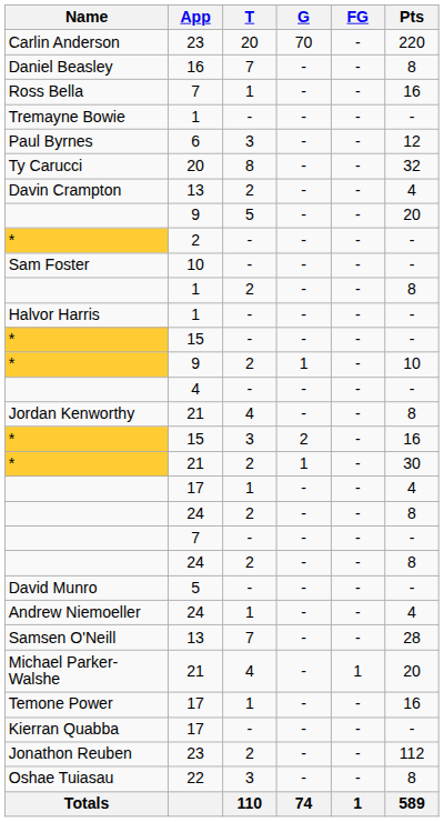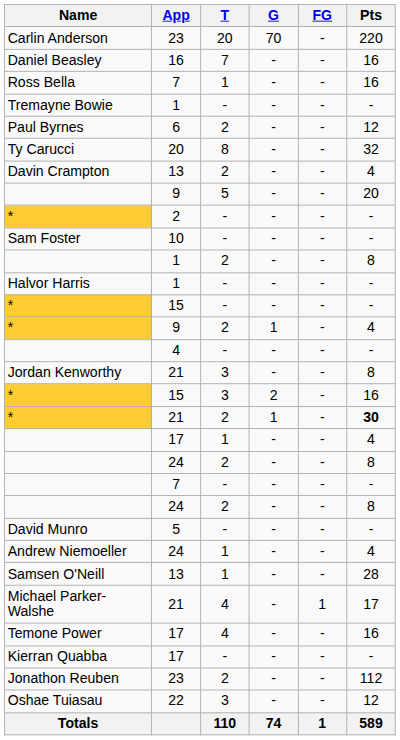 <table class="wikitable sortable" style="text-align: center;">
 <tr>
 <th style="width:10em">Name</th>
 <th style="width:3em"><a href='#'>App</a></th>
 <th style="width:3em"><a href='#'>T</a></th>
 <th style="width:3em"><a href='#'>G</a></th>
 <th style="width:3em"><a href='#'>FG</a></th>
 <th style="width:3em">Pts</th>
 </tr>
 <tr>
 <td style="text-align:left;">Carlin Anderson</td>
 <td>23</td>
 <td>20</td>
 <td>70</td>
 <td>-</td>
 <td>220</td>
 </tr>
 <tr>
 <td style="text-align:left;">Daniel Beasley</td>
 <td>16</td>
 <td>7</td>
 <td>-</td>
 <td>-</td>
-<td>8</td>
+<td>16</td>
 </tr>
 <tr>
 <td style="text-align:left;">Ross Bella</td>
 <td>7</td>
 <td>1</td>
 <td>-</td>
 <td>-</td>
 <td>16</td>
 </tr>
 <tr>
 <td style="text-align:left;">Tremayne Bowie</td>
 <td>1</td>
 <td>-</td>
 <td>-</td>
 <td>-</td>
 <td>-</td>
 </tr>
 <tr>
 <td style="text-align:left;">Paul Byrnes</td>
 <td>6</td>
-<td>3</td>
+<td>2</td>
 <td>-</td>
 <td>-</td>
 <td>12</td>
 </tr>
 <tr>
 <td style="text-align:left;">Ty Carucci</td>
 <td>20</td>
 <td>8</td>
 <td>-</td>
 <td>-</td>
 <td>32</td>
 </tr>
 <tr>
 <td style="text-align:left;">Davin Crampton</td>
 <td>13</td>
 <td>2</td>
 <td>-</td>
 <td>-</td>
 <td>4</td>
 </tr>
 <tr>
 <td style="text-align:left;"></td>
 <td>9</td>
 <td>5</td>
 <td>-</td>
 <td>-</td>
 <td>20</td>
 </tr>
 <tr>
 <td style="text-align:left; background:#FC3;">*</td>
 <td>2</td>
 <td>-</td>
 <td>-</td>
 <td>-</td>
 <td>-</td>
 </tr>
 <tr>
 <td style="text-align:left;">Sam Foster</td>
 <td>10</td>
 <td>-</td>
 <td>-</td>
 <td>-</td>
 <td>-</td>
 </tr>
 <tr>
 <td style="text-align:left;"></td>
 <td>1</td>
 <td>2</td>
 <td>-</td>
 <td>-</td>
 <td>8</td>
 </tr>
 <tr>
 <td style="text-align:left;">Halvor Harris</td>
 <td>1</td>
 <td>-</td>
 <td>-</td>
 <td>-</td>
 <td>-</td>
 </tr>
 <tr>
 <td style="text-align:left; background:#FC3;">*</td>
 <td>15</td>
 <td>-</td>
 <td>-</td>
 <td>-</td>
 <td>-</td>
 </tr>
 <tr>
 <td style="text-align:left; background:#FC3;">*</td>
 <td>9</td>
 <td>2</td>
 <td>1</td>
 <td>-</td>
-<td>10</td>
+<td>4</td>
 </tr>
 <tr>
 <td style="text-align:left;"></td>
 <td>4</td>
 <td>-</td>
 <td>-</td>
 <td>-</td>
 <td>-</td>
 </tr>
 <tr>
 <td style="text-align:left;">Jordan Kenworthy</td>
 <td>21</td>
-<td>4</td>
+<td>3</td>
 <td>-</td>
 <td>-</td>
 <td>8</td>
 </tr>
 <tr>
 <td style="text-align:left; background:#FC3;">*</td>
 <td>15</td>
 <td>3</td>
 <td>2</td>
 <td>-</td>
 <td>16</td>
 </tr>
 <tr>
 <td style="text-align:left; background:#FC3;">*</td>
 <td>21</td>
 <td>2</td>
 <td>1</td>
 <td>-</td>
-<td>30</td>
+<td><strong>30</strong></td>
 </tr>
 <tr>
 <td style="text-align:left;"></td>
 <td>17</td>
 <td>1</td>
 <td>-</td>
 <td>-</td>
 <td>4</td>
 </tr>
 <tr>
 <td style="text-align:left;"></td>
 <td>24</td>
 <td>2</td>
 <td>-</td>
 <td>-</td>
 <td>8</td>
 </tr>
 <tr>
 <td style="text-align:left;"></td>
 <td>7</td>
 <td>-</td>
 <td>-</td>
 <td>-</td>
 <td>-</td>
 </tr>
 <tr>
 <td style="text-align:left;"></td>
 <td>24</td>
 <td>2</td>
 <td>-</td>
 <td>-</td>
 <td>8</td>
 </tr>
 <tr>
 <td style="text-align:left;">David Munro</td>
 <td>5</td>
 <td>-</td>
 <td>-</td>
 <td>-</td>
 <td>-</td>
 </tr>
 <tr>
 <td style="text-align:left;">Andrew Niemoeller</td>
 <td>24</td>
 <td>1</td>
 <td>-</td>
 <td>-</td>
 <td>4</td>
 </tr>
 <tr>
 <td style="text-align:left;">Samsen O'Neill</td>
 <td>13</td>
-<td>7</td>
+<td>1</td>
 <td>-</td>
 <td>-</td>
 <td>28</td>
 </tr>
 <tr>
 <td style="text-align:left;">Michael Parker-Walshe</td>
 <td>21</td>
 <td>4</td>
 <td>-</td>
 <td>1</td>
-<td>20</td>
+<td>17</td>
 </tr>
 <tr>
 <td style="text-align:left;">Temone Power</td>
 <td>17</td>
-<td>1</td>
+<td>4</td>
 <td>-</td>
 <td>-</td>
 <td>16</td>
 </tr>
 <tr>
 <td style="text-align:left;">Kierran Quabba</td>
 <td>17</td>
 <td>-</td>
 <td>-</td>
 <td>-</td>
 <td>-</td>
 </tr>
 <tr>
 <td style="text-align:left;">Jonathon Reuben</td>
 <td>23</td>
 <td>2</td>
 <td>-</td>
 <td>-</td>
 <td>112</td>
 </tr>
 <tr>
 <td style="text-align:left;">Oshae Tuiasau</td>
 <td>22</td>
 <td>3</td>
 <td>-</td>
 <td>-</td>
-<td>8</td>
+<td>12</td>
 </tr>
 <tr class="sortbottom">
 <th>Totals</th>
 <th></th>
 <th>110</th>
 <th>74</th>
 <th>1</th>
 <th>589</th>
 </tr>
 </table>
